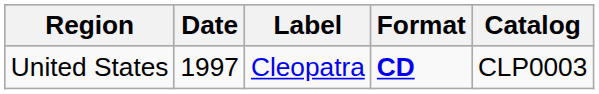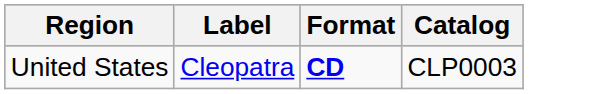 <table class="wikitable">
 <tr>
 <th>Region</th>
-<th>Date</th>
 <th>Label</th>
 <th>Format</th>
 <th>Catalog</th>
 </tr>
 <tr>
 <td>United States</td>
-<td>1997</td>
 <td><a href='#'>Cleopatra</a></td>
 <td><strong><a href='#'>CD</a></strong></td>
 <td>CLP0003</td>
 </tr>
 </table>
